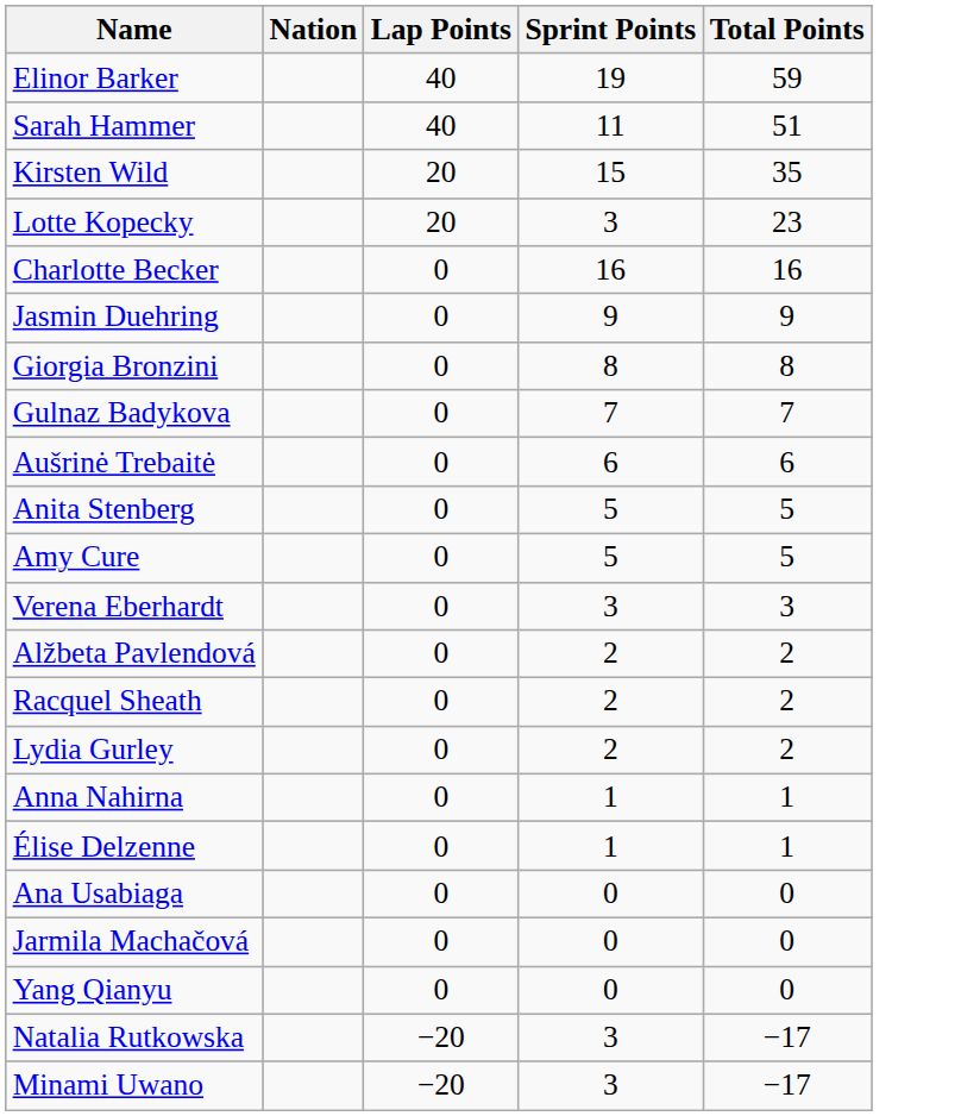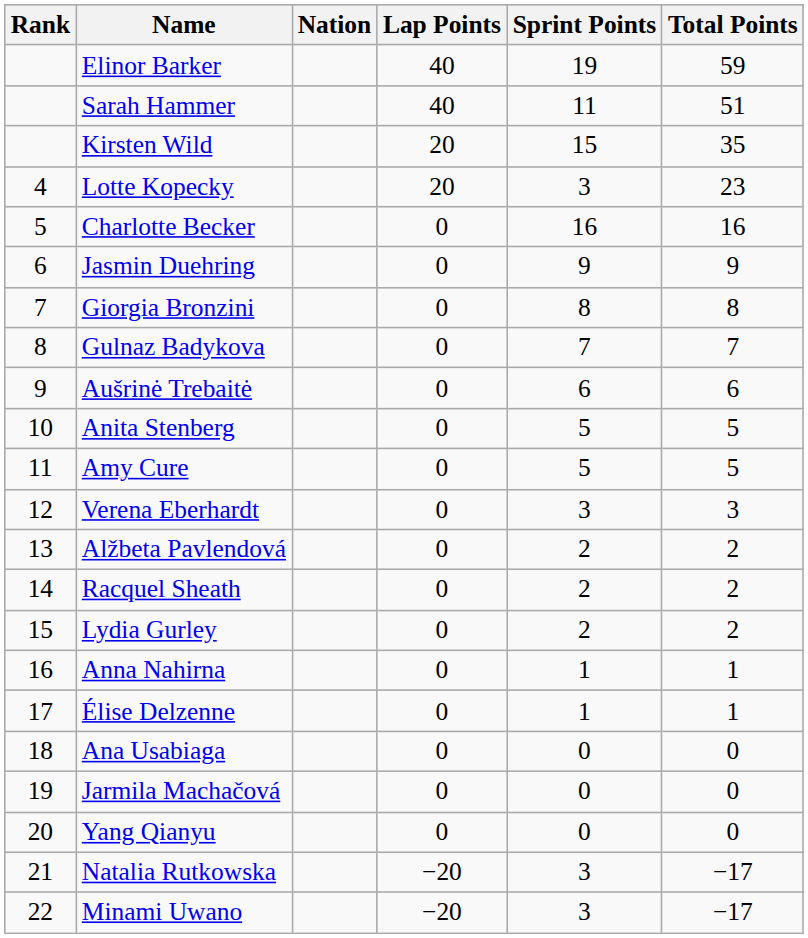 <table class="wikitable sortable" style="text-align:center">
 <tr>
+<th>Rank</th>
 <th>Name</th>
 <th>Nation</th>
 <th>Lap Points</th>
 <th>Sprint Points</th>
 <th>Total Points</th>
 </tr>
 <tr>
+<td></td>
 <td align=left><a href='#'>Elinor Barker</a></td>
 <td align=left></td>
 <td>40</td>
 <td>19</td>
 <td>59</td>
 </tr>
 <tr>
+<td></td>
 <td align=left><a href='#'>Sarah Hammer</a></td>
 <td align=left></td>
 <td>40</td>
 <td>11</td>
 <td>51</td>
 </tr>
 <tr>
+<td></td>
 <td align=left><a href='#'>Kirsten Wild</a></td>
 <td align=left></td>
 <td>20</td>
 <td>15</td>
 <td>35</td>
 </tr>
 <tr>
+<td>4</td>
 <td align=left><a href='#'>Lotte Kopecky</a></td>
 <td align=left></td>
 <td>20</td>
 <td>3</td>
 <td>23</td>
 </tr>
 <tr>
+<td>5</td>
 <td align=left><a href='#'>Charlotte Becker</a></td>
 <td align=left></td>
 <td>0</td>
 <td>16</td>
 <td>16</td>
 </tr>
 <tr>
+<td>6</td>
 <td align=left><a href='#'>Jasmin Duehring</a></td>
 <td align=left></td>
 <td>0</td>
 <td>9</td>
 <td>9</td>
 </tr>
 <tr>
+<td>7</td>
 <td align=left><a href='#'>Giorgia Bronzini</a></td>
 <td align=left></td>
 <td>0</td>
 <td>8</td>
 <td>8</td>
 </tr>
 <tr>
+<td>8</td>
 <td align=left><a href='#'>Gulnaz Badykova</a></td>
 <td align=left></td>
 <td>0</td>
 <td>7</td>
 <td>7</td>
 </tr>
 <tr>
+<td>9</td>
 <td align=left><a href='#'>Aušrinė Trebaitė</a></td>
 <td align=left></td>
 <td>0</td>
 <td>6</td>
 <td>6</td>
 </tr>
 <tr>
+<td>10</td>
 <td align=left><a href='#'>Anita Stenberg</a></td>
 <td align=left></td>
 <td>0</td>
 <td>5</td>
 <td>5</td>
 </tr>
 <tr>
+<td>11</td>
 <td align=left><a href='#'>Amy Cure</a></td>
 <td align=left></td>
 <td>0</td>
 <td>5</td>
 <td>5</td>
 </tr>
 <tr>
+<td>12</td>
 <td align=left><a href='#'>Verena Eberhardt</a></td>
 <td align=left></td>
 <td>0</td>
 <td>3</td>
 <td>3</td>
 </tr>
 <tr>
+<td>13</td>
 <td align=left><a href='#'>Alžbeta Pavlendová</a></td>
 <td align=left></td>
 <td>0</td>
 <td>2</td>
 <td>2</td>
 </tr>
 <tr>
+<td>14</td>
 <td align=left><a href='#'>Racquel Sheath</a></td>
 <td align=left></td>
 <td>0</td>
 <td>2</td>
 <td>2</td>
 </tr>
 <tr>
+<td>15</td>
 <td align=left><a href='#'>Lydia Gurley</a></td>
 <td align=left></td>
 <td>0</td>
 <td>2</td>
 <td>2</td>
 </tr>
 <tr>
+<td>16</td>
 <td align=left><a href='#'>Anna Nahirna</a></td>
 <td align=left></td>
 <td>0</td>
 <td>1</td>
 <td>1</td>
 </tr>
 <tr>
+<td>17</td>
 <td align=left><a href='#'>Élise Delzenne</a></td>
 <td align=left></td>
 <td>0</td>
 <td>1</td>
 <td>1</td>
 </tr>
 <tr>
+<td>18</td>
 <td align=left><a href='#'>Ana Usabiaga</a></td>
 <td align=left></td>
 <td>0</td>
 <td>0</td>
 <td>0</td>
 </tr>
 <tr>
+<td>19</td>
 <td align=left><a href='#'>Jarmila Machačová</a></td>
 <td align=left></td>
 <td>0</td>
 <td>0</td>
 <td>0</td>
 </tr>
 <tr>
+<td>20</td>
 <td align=left><a href='#'>Yang Qianyu</a></td>
 <td align=left></td>
 <td>0</td>
 <td>0</td>
 <td>0</td>
 </tr>
 <tr>
+<td>21</td>
 <td align=left><a href='#'>Natalia Rutkowska</a></td>
 <td align=left></td>
 <td>−20</td>
 <td>3</td>
 <td>−17</td>
 </tr>
 <tr>
+<td>22</td>
 <td align=left><a href='#'>Minami Uwano</a></td>
 <td align=left></td>
 <td>−20</td>
 <td>3</td>
 <td>−17</td>
 </tr>
 </table>
